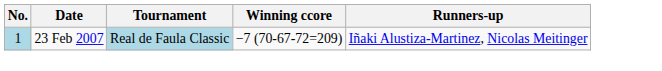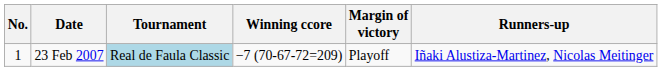 <table class="wikitable" style="font-size:95%;">
 <tr>
 <th>No.</th>
 <th>Date</th>
 <th>Tournament</th>
 <th>Winning ccore</th>
+<th>Margin of<br>victory</th>
 <th>Runners-up</th>
 </tr>
 <tr>
-<td align=center style="background: lightblue;">1</td>
+<td align=center>1</td>
 <td align=right>23 Feb <a href='#'>2007</a></td>
 <td style="background: lightblue;">Real de Faula Classic</td>
 <td>−7 (70-67-72=209)</td>
+<td>Playoff</td>
 <td> <a href='#'>Iñaki Alustiza-Martinez</a>,  <a href='#'>Nicolas Meitinger</a></td>
 </tr>
 </table>
